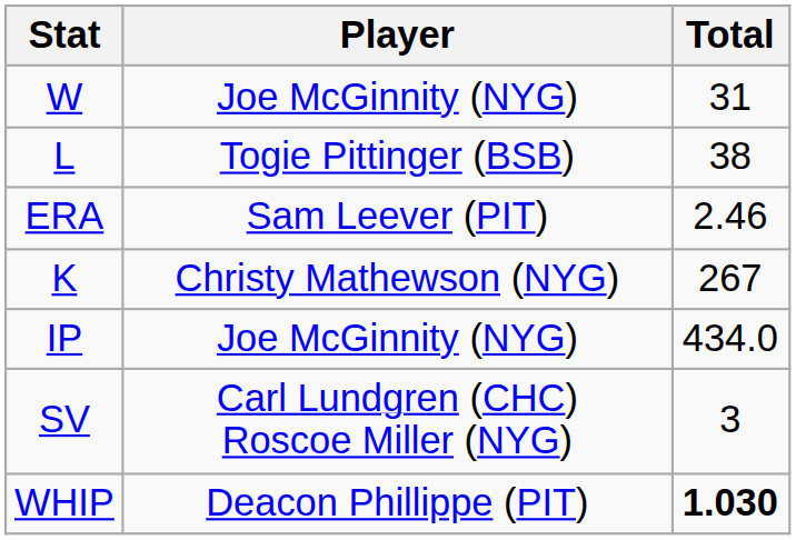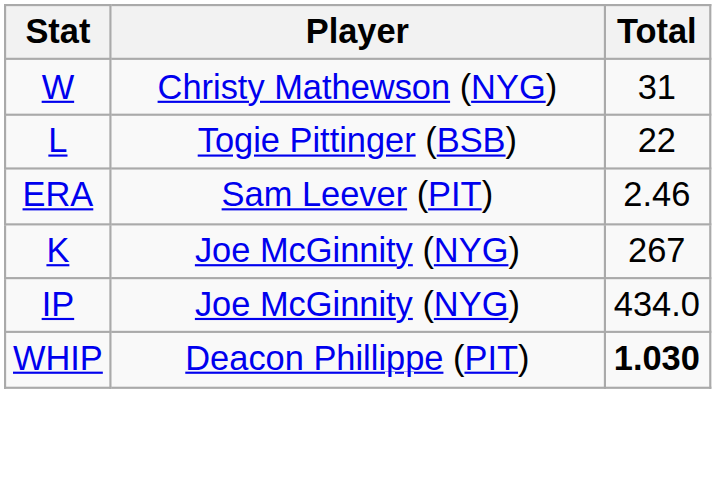 <table class="wikitable" style="text-align:center;">
 <tr>
 <th style="width:15%;">Stat</th>
 <th>Player</th>
 <th style="width:15%;">Total</th>
 </tr>
 <tr>
 <td><a href='#'>W</a></td>
-<td><a href='#'>Joe McGinnity</a> (<a href='#'>NYG</a>)</td>
+<td><a href='#'>Christy Mathewson</a> (<a href='#'>NYG</a>)</td>
 <td>31</td>
 </tr>
 <tr>
 <td><a href='#'>L</a></td>
 <td><a href='#'>Togie Pittinger</a> (<a href='#'>BSB</a>)</td>
-<td>38</td>
+<td>22</td>
 </tr>
 <tr>
 <td><a href='#'>ERA</a></td>
 <td><a href='#'>Sam Leever</a> (<a href='#'>PIT</a>)</td>
 <td>2.46</td>
 </tr>
 <tr>
 <td><a href='#'>K</a></td>
-<td><a href='#'>Christy Mathewson</a> (<a href='#'>NYG</a>)</td>
+<td><a href='#'>Joe McGinnity</a> (<a href='#'>NYG</a>)</td>
 <td>267</td>
 </tr>
 <tr>
 <td><a href='#'>IP</a></td>
 <td><a href='#'>Joe McGinnity</a> (<a href='#'>NYG</a>)</td>
 <td>434.0</td>
 </tr>
 <tr>
-<td><a href='#'>SV</a></td>
-<td><a href='#'>Carl Lundgren</a> (<a href='#'>CHC</a>)<br><a href='#'>Roscoe Miller</a> (<a href='#'>NYG</a>)</td>
-<td>3</td>
-</tr>
-<tr>
 <td><a href='#'>WHIP</a></td>
 <td><a href='#'>Deacon Phillippe</a> (<a href='#'>PIT</a>)</td>
 <td><strong>1.030</strong></td>
 </tr>
 </table>
